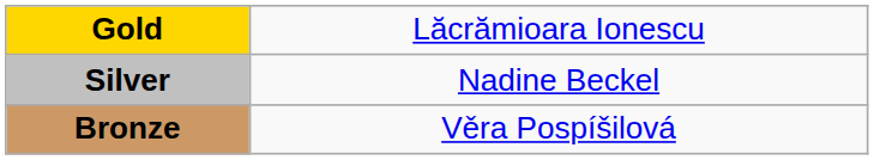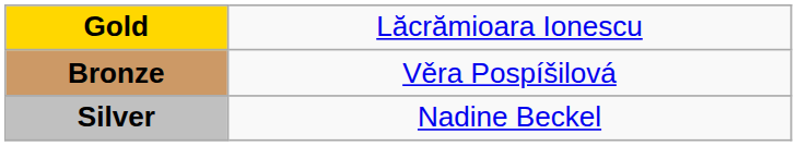 <table class="wikitable" style="text-align:center; " width="35%">
 <tr>
 <td bgcolor="gold"><strong>Gold</strong></td>
 <td><a href='#'>Lăcrămioara Ionescu</a><br>  <small><em></em></small></td>
 </tr>
 <tr>
+<td bgcolor="CC9966"><strong>Bronze</strong></td>
+<td><a href='#'>Věra Pospíšilová</a><br>  <small><em></em></small></td>
+</tr>
+<tr>
 <td bgcolor="silver"><strong>Silver</strong></td>
 <td><a href='#'>Nadine Beckel</a><br>  <small><em></em></small></td>
 </tr>
-<tr>
-<td bgcolor="CC9966"><strong>Bronze</strong></td>
-<td><a href='#'>Věra Pospíšilová</a><br>  <small><em></em></small></td>
-</tr>
 </table>
